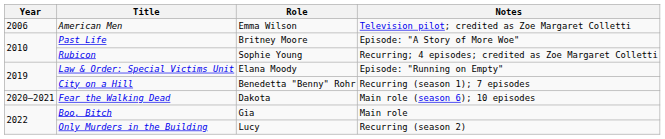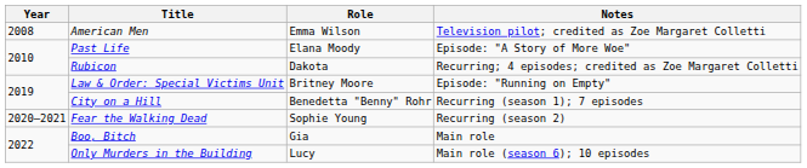 <table class="wikitable sortable">
 <tr>
 <th>Year</th>
 <th>Title</th>
 <th>Role</th>
 <th class="unsortable">Notes</th>
 </tr>
 <tr>
-<td>2006</td>
+<td>2008</td>
 <td><em>American Men</em></td>
 <td>Emma Wilson</td>
 <td><a href='#'>Television pilot</a>; credited as Zoe Margaret Colletti</td>
 </tr>
 <tr>
 <td rowspan="2">2010</td>
 <td><em><a href='#'>Past Life</a></em></td>
-<td>Britney Moore</td>
+<td>Elana Moody</td>
 <td>Episode: "A Story of More Woe"</td>
 </tr>
 <tr>
 <td><em><a href='#'>Rubicon</a></em></td>
-<td>Sophie Young</td>
+<td>Dakota</td>
 <td>Recurring; 4 episodes; credited as Zoe Margaret Colletti</td>
 </tr>
 <tr>
 <td rowspan="2">2019</td>
 <td><em><a href='#'>Law & Order: Special Victims Unit</a></em></td>
-<td>Elana Moody</td>
+<td>Britney Moore</td>
 <td>Episode: "Running on Empty"</td>
 </tr>
 <tr>
 <td><em><a href='#'>City on a Hill</a></em></td>
 <td>Benedetta "Benny" Rohr</td>
 <td>Recurring (season 1); 7 episodes</td>
 </tr>
 <tr>
 <td>2020–2021</td>
 <td><em><a href='#'>Fear the Walking Dead</a></em></td>
-<td>Dakota</td>
-<td>Main role (<a href='#'>season 6</a>); 10 episodes</td>
+<td>Sophie Young</td>
+<td>Recurring (season 2)</td>
 </tr>
 <tr>
 <td rowspan="2">2022</td>
 <td><em><a href='#'>Boo, Bitch</a></em></td>
 <td>Gia</td>
 <td>Main role</td>
 </tr>
 <tr>
 <td><em><a href='#'>Only Murders in the Building</a></em></td>
 <td>Lucy</td>
-<td>Recurring (season 2)</td>
+<td>Main role (<a href='#'>season 6</a>); 10 episodes</td>
 </tr>
 </table>
